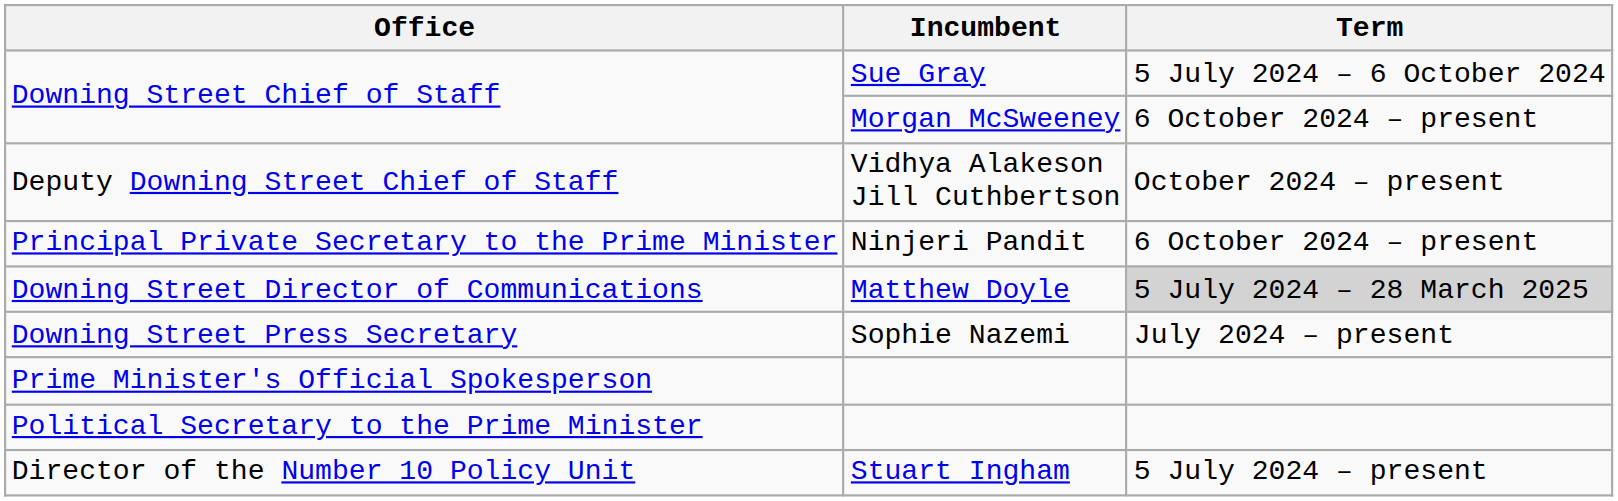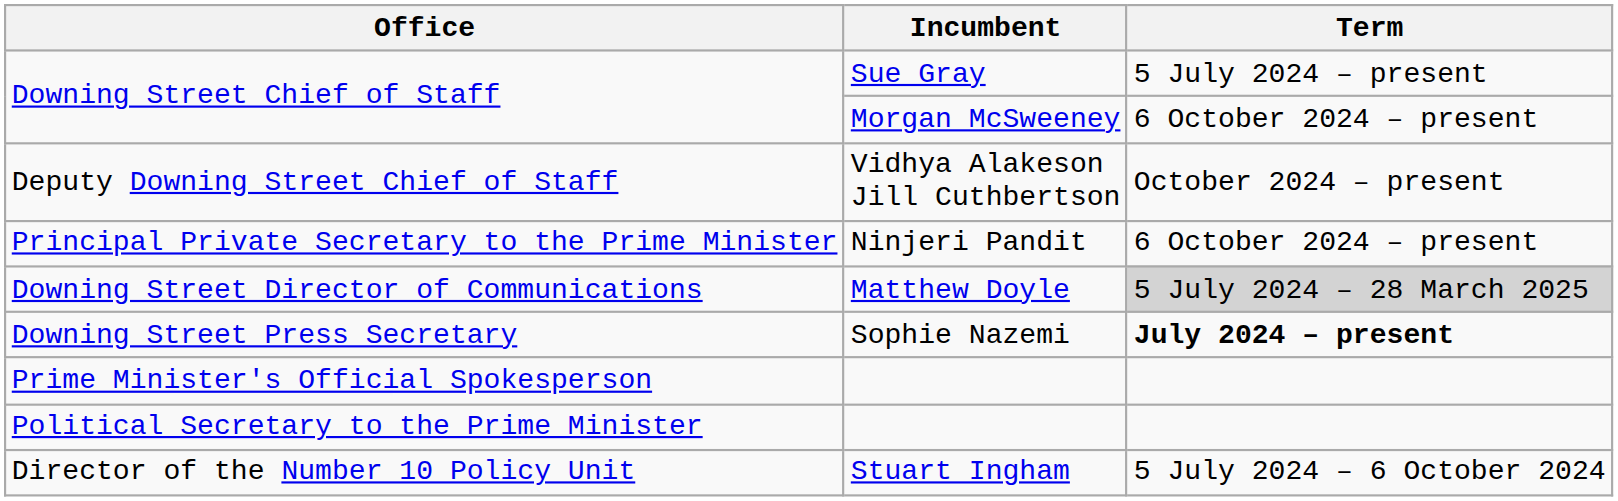 <table class="wikitable">
 <tr>
 <th>Office</th>
 <th>Incumbent</th>
 <th>Term</th>
 </tr>
 <tr>
 <td rowspan="2"><a href='#'>Downing Street Chief of Staff</a></td>
 <td><a href='#'>Sue Gray</a></td>
-<td>5 July 2024 – 6 October 2024</td>
+<td>5 July 2024 – present</td>
 </tr>
 <tr>
 <td><a href='#'>Morgan McSweeney</a></td>
 <td>6 October 2024 – present</td>
 </tr>
 <tr>
 <td>Deputy <a href='#'>Downing Street Chief of Staff</a></td>
 <td>Vidhya Alakeson<br>Jill Cuthbertson</td>
 <td>October 2024 – present</td>
 </tr>
 <tr>
 <td><a href='#'>Principal Private Secretary to the Prime Minister</a></td>
 <td>Ninjeri Pandit</td>
 <td>6 October 2024 – present</td>
 </tr>
 <tr>
 <td><a href='#'>Downing Street Director of Communications</a></td>
 <td><a href='#'>Matthew Doyle</a></td>
 <td style="background: lightgrey;">5 July 2024 – 28 March 2025</td>
 </tr>
 <tr>
 <td><a href='#'>Downing Street Press Secretary</a></td>
 <td>Sophie Nazemi</td>
-<td>July 2024 – present</td>
+<td><strong>July 2024 – present</strong></td>
 </tr>
 <tr>
 <td><a href='#'>Prime Minister's Official Spokesperson</a></td>
 <td></td>
 <td></td>
 </tr>
 <tr>
 <td><a href='#'>Political Secretary to the Prime Minister</a></td>
 <td></td>
 <td></td>
 </tr>
 <tr>
 <td>Director of the <a href='#'>Number 10 Policy Unit</a></td>
 <td><a href='#'>Stuart Ingham</a></td>
-<td>5 July 2024 – present</td>
+<td>5 July 2024 – 6 October 2024</td>
 </tr>
 </table>
